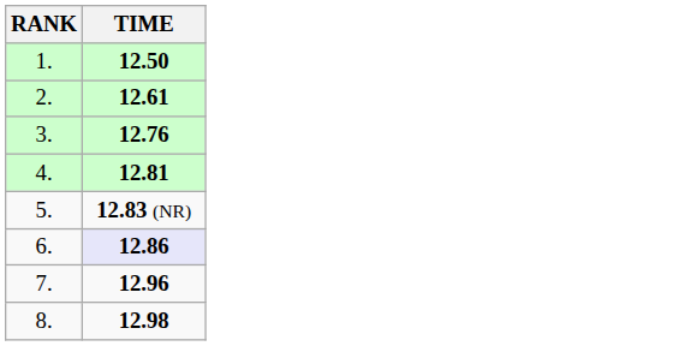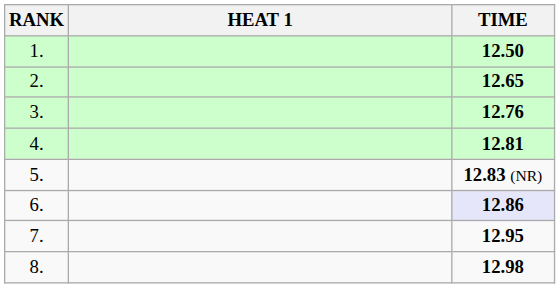 <table class="wikitable" style="border-collapse: collapse; font-size: 90%;">
 <tr>
 <th>RANK</th>
+<th style="width: 20em">HEAT 1</th>
 <th style="width: 5em">TIME</th>
 </tr>
 <tr style="background:#ccffcc;">
 <td align="center">1.</td>
+<td></td>
 <td align="center"><strong>12.50</strong></td>
 </tr>
 <tr style="background:#ccffcc;">
 <td align="center">2.</td>
-<td align="center"><strong>12.61</strong></td>
+<td></td>
+<td align="center"><strong>12.65</strong></td>
 </tr>
 <tr style="background:#ccffcc;">
 <td align="center">3.</td>
+<td></td>
 <td align="center"><strong>12.76</strong></td>
 </tr>
 <tr style="background:#ccffcc;">
 <td align="center">4.</td>
+<td></td>
 <td align="center"><strong>12.81</strong></td>
 </tr>
 <tr>
 <td align="center">5.</td>
+<td></td>
 <td align="center"><strong>12.83</strong> <small>(NR)</small></td>
 </tr>
 <tr>
 <td align="center">6.</td>
+<td></td>
 <td align="center" style="background: lavender;"><strong>12.86</strong></td>
 </tr>
 <tr>
 <td align="center">7.</td>
-<td align="center"><strong>12.96</strong></td>
+<td></td>
+<td align="center"><strong>12.95</strong></td>
 </tr>
 <tr>
 <td align="center">8.</td>
+<td></td>
 <td align="center"><strong>12.98</strong></td>
 </tr>
 </table>
